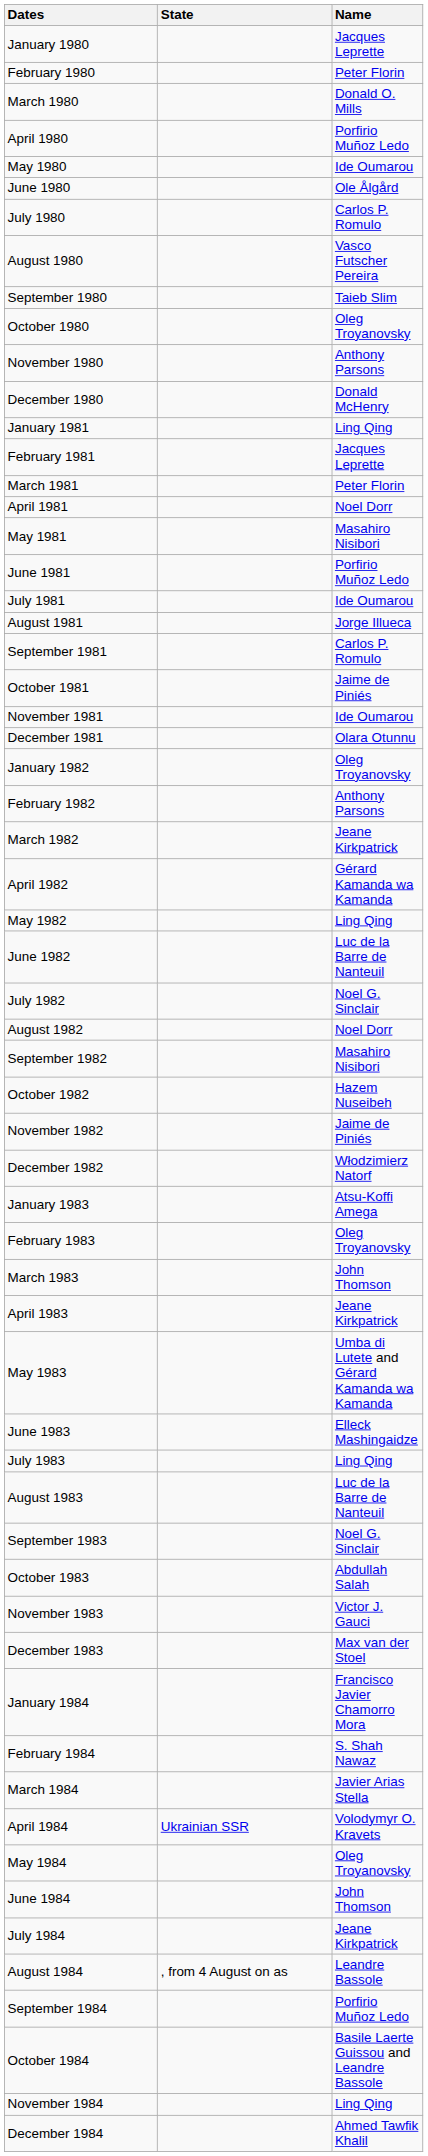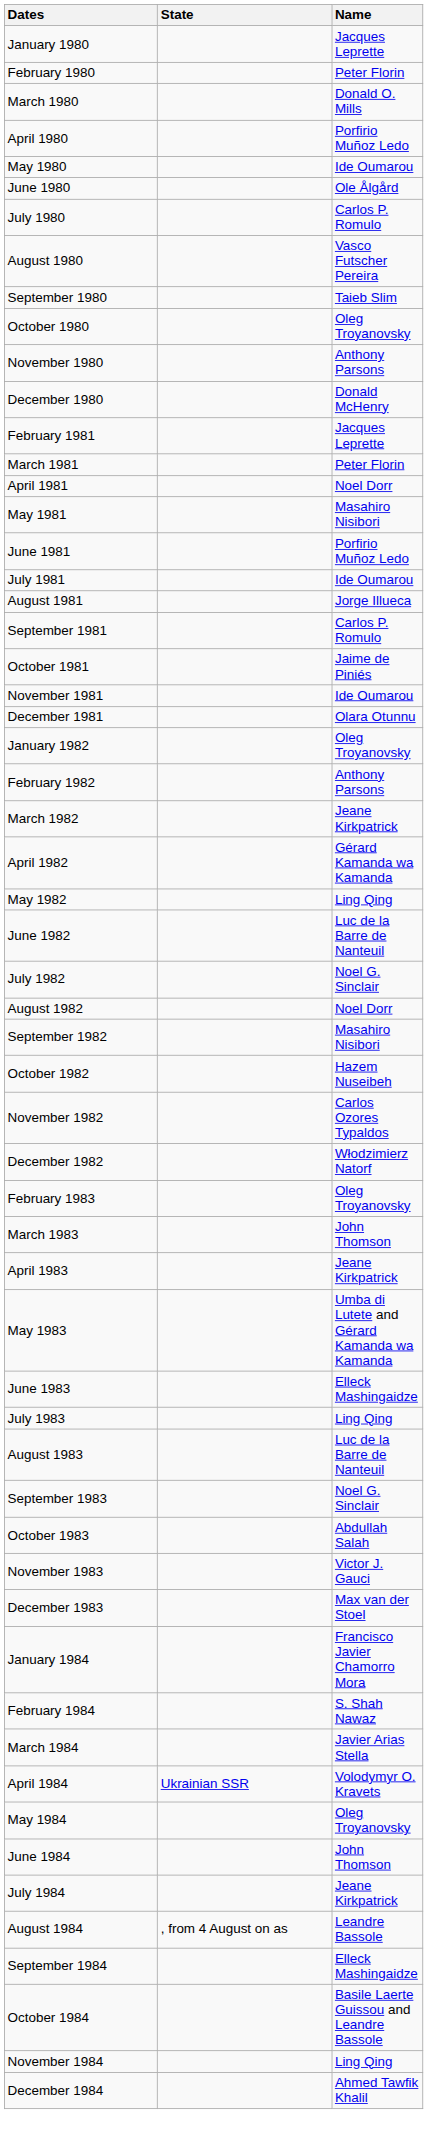 <table class="wikitable" width="80%">
 <tr>
 <th style="text-align:left;width:175px">Dates</th>
 <th style="text-align:left;width:200px">State</th>
 <th style="text-align:left;">Name</th>
 </tr>
 <tr>
 <td>January 1980</td>
 <td></td>
 <td><a href='#'>Jacques Leprette</a></td>
 </tr>
 <tr>
 <td>February 1980</td>
 <td></td>
 <td><a href='#'>Peter Florin</a></td>
 </tr>
 <tr>
 <td>March 1980</td>
 <td></td>
 <td><a href='#'>Donald O. Mills</a></td>
 </tr>
 <tr>
 <td>April 1980</td>
 <td></td>
 <td><a href='#'>Porfirio Muñoz Ledo</a></td>
 </tr>
 <tr>
 <td>May 1980</td>
 <td></td>
 <td><a href='#'>Ide Oumarou</a></td>
 </tr>
 <tr>
 <td>June 1980</td>
 <td></td>
 <td><a href='#'>Ole Ålgård</a></td>
 </tr>
 <tr>
 <td>July 1980</td>
 <td></td>
 <td><a href='#'>Carlos P. Romulo</a></td>
 </tr>
 <tr>
 <td>August 1980</td>
 <td></td>
 <td><a href='#'>Vasco Futscher Pereira</a></td>
 </tr>
 <tr>
 <td>September 1980</td>
 <td></td>
 <td><a href='#'>Taieb Slim</a></td>
 </tr>
 <tr>
 <td>October 1980</td>
 <td></td>
 <td><a href='#'>Oleg Troyanovsky</a></td>
 </tr>
 <tr>
 <td>November 1980</td>
 <td></td>
 <td><a href='#'>Anthony Parsons</a></td>
 </tr>
 <tr>
 <td>December 1980</td>
 <td></td>
 <td><a href='#'>Donald McHenry</a></td>
-</tr>
-<tr>
-<td>January 1981</td>
-<td></td>
-<td><a href='#'>Ling Qing</a></td>
 </tr>
 <tr>
 <td>February 1981</td>
 <td></td>
 <td><a href='#'>Jacques Leprette</a></td>
 </tr>
 <tr>
 <td>March 1981</td>
 <td></td>
 <td><a href='#'>Peter Florin</a></td>
 </tr>
 <tr>
 <td>April 1981</td>
 <td></td>
 <td><a href='#'>Noel Dorr</a></td>
 </tr>
 <tr>
 <td>May 1981</td>
 <td></td>
 <td><a href='#'>Masahiro Nisibori</a></td>
 </tr>
 <tr>
 <td>June 1981</td>
 <td></td>
 <td><a href='#'>Porfirio Muñoz Ledo</a></td>
 </tr>
 <tr>
 <td>July 1981</td>
 <td></td>
 <td><a href='#'>Ide Oumarou</a></td>
 </tr>
 <tr>
 <td>August 1981</td>
 <td></td>
 <td><a href='#'>Jorge Illueca</a></td>
 </tr>
 <tr>
 <td>September 1981</td>
 <td></td>
 <td><a href='#'>Carlos P. Romulo</a></td>
 </tr>
 <tr>
 <td>October 1981</td>
 <td></td>
 <td><a href='#'>Jaime de Piniés</a></td>
 </tr>
 <tr>
 <td>November 1981</td>
 <td></td>
 <td><a href='#'>Ide Oumarou</a></td>
 </tr>
 <tr>
 <td>December 1981</td>
 <td></td>
 <td><a href='#'>Olara Otunnu</a></td>
 </tr>
 <tr>
 <td>January 1982</td>
 <td></td>
 <td><a href='#'>Oleg Troyanovsky</a></td>
 </tr>
 <tr>
 <td>February 1982</td>
 <td></td>
 <td><a href='#'>Anthony Parsons</a></td>
 </tr>
 <tr>
 <td>March 1982</td>
 <td></td>
 <td><a href='#'>Jeane Kirkpatrick</a></td>
 </tr>
 <tr>
 <td>April 1982</td>
 <td></td>
 <td><a href='#'>Gérard Kamanda wa Kamanda</a></td>
 </tr>
 <tr>
 <td>May 1982</td>
 <td></td>
 <td><a href='#'>Ling Qing</a></td>
 </tr>
 <tr>
 <td>June 1982</td>
 <td></td>
 <td><a href='#'>Luc de la Barre de Nanteuil</a></td>
 </tr>
 <tr>
 <td>July 1982</td>
 <td></td>
 <td><a href='#'>Noel G. Sinclair</a></td>
 </tr>
 <tr>
 <td>August 1982</td>
 <td></td>
 <td><a href='#'>Noel Dorr</a></td>
 </tr>
 <tr>
 <td>September 1982</td>
 <td></td>
 <td><a href='#'>Masahiro Nisibori</a></td>
 </tr>
 <tr>
 <td>October 1982</td>
 <td></td>
 <td><a href='#'>Hazem Nuseibeh</a></td>
 </tr>
 <tr>
 <td>November 1982</td>
 <td></td>
-<td><a href='#'>Jaime de Piniés</a></td>
+<td><a href='#'>Carlos Ozores Typaldos</a></td>
 </tr>
 <tr>
 <td>December 1982</td>
 <td></td>
 <td><a href='#'>Włodzimierz Natorf</a></td>
-</tr>
-<tr>
-<td>January 1983</td>
-<td></td>
-<td><a href='#'>Atsu-Koffi Amega</a></td>
 </tr>
 <tr>
 <td>February 1983</td>
 <td></td>
 <td><a href='#'>Oleg Troyanovsky</a></td>
 </tr>
 <tr>
 <td>March 1983</td>
 <td></td>
 <td><a href='#'>John Thomson</a></td>
 </tr>
 <tr>
 <td>April 1983</td>
 <td></td>
 <td><a href='#'>Jeane Kirkpatrick</a></td>
 </tr>
 <tr>
 <td>May 1983</td>
 <td></td>
 <td><a href='#'>Umba di Lutete</a> and <a href='#'>Gérard Kamanda wa Kamanda</a></td>
 </tr>
 <tr>
 <td>June 1983</td>
 <td></td>
 <td><a href='#'>Elleck Mashingaidze</a></td>
 </tr>
 <tr>
 <td>July 1983</td>
 <td></td>
 <td><a href='#'>Ling Qing</a></td>
 </tr>
 <tr>
 <td>August 1983</td>
 <td></td>
 <td><a href='#'>Luc de la Barre de Nanteuil</a></td>
 </tr>
 <tr>
 <td>September 1983</td>
 <td></td>
 <td><a href='#'>Noel G. Sinclair</a></td>
 </tr>
 <tr>
 <td>October 1983</td>
 <td></td>
 <td><a href='#'>Abdullah Salah</a></td>
 </tr>
 <tr>
 <td>November 1983</td>
 <td></td>
 <td><a href='#'>Victor J. Gauci</a></td>
 </tr>
 <tr>
 <td>December 1983</td>
 <td></td>
 <td><a href='#'>Max van der Stoel</a></td>
 </tr>
 <tr>
 <td>January 1984</td>
 <td></td>
 <td><a href='#'>Francisco Javier Chamorro Mora</a></td>
 </tr>
 <tr>
 <td>February 1984</td>
 <td></td>
 <td><a href='#'>S. Shah Nawaz</a></td>
 </tr>
 <tr>
 <td>March 1984</td>
 <td></td>
 <td><a href='#'>Javier Arias Stella</a></td>
 </tr>
 <tr>
 <td>April 1984</td>
 <td> <a href='#'>Ukrainian SSR</a></td>
 <td><a href='#'>Volodymyr O. Kravets</a></td>
 </tr>
 <tr>
 <td>May 1984</td>
 <td></td>
 <td><a href='#'>Oleg Troyanovsky</a></td>
 </tr>
 <tr>
 <td>June 1984</td>
 <td></td>
 <td><a href='#'>John Thomson</a></td>
 </tr>
 <tr>
 <td>July 1984</td>
 <td></td>
 <td><a href='#'>Jeane Kirkpatrick</a></td>
 </tr>
 <tr>
 <td>August 1984</td>
 <td>, from 4 August on as </td>
 <td><a href='#'>Leandre Bassole</a></td>
 </tr>
 <tr>
 <td>September 1984</td>
 <td></td>
-<td><a href='#'>Porfirio Muñoz Ledo</a></td>
+<td><a href='#'>Elleck Mashingaidze</a></td>
 </tr>
 <tr>
 <td>October 1984</td>
 <td></td>
 <td><a href='#'>Basile Laerte Guissou</a> and <a href='#'>Leandre Bassole</a></td>
 </tr>
 <tr>
 <td>November 1984</td>
 <td></td>
 <td><a href='#'>Ling Qing</a></td>
 </tr>
 <tr>
 <td>December 1984</td>
 <td></td>
 <td><a href='#'>Ahmed Tawfik Khalil</a></td>
 </tr>
 </table>
